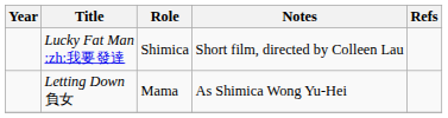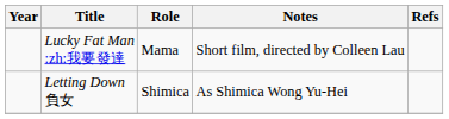 <table class="wikitable">
 <tr>
 <th>Year</th>
 <th>Title</th>
 <th>Role</th>
 <th>Notes</th>
 <th>Refs</th>
 </tr>
 <tr>
 <td></td>
 <td><em>Lucky Fat Man</em><br><a href='#'>:zh:我要發達</a></td>
-<td>Shimica</td>
+<td>Mama</td>
 <td>Short film, directed by Colleen Lau</td>
 <td></td>
 </tr>
 <tr>
 <td></td>
 <td><em>Letting Down</em><br>負女</td>
-<td>Mama</td>
+<td>Shimica</td>
 <td>As Shimica Wong Yu-Hei</td>
 <td></td>
 </tr>
 <tr>
 </tr>
 </table>
